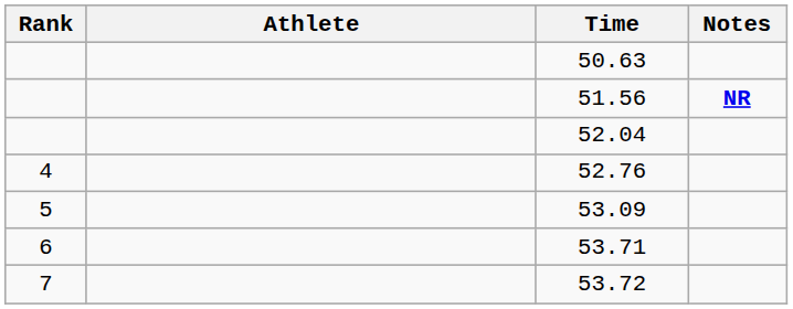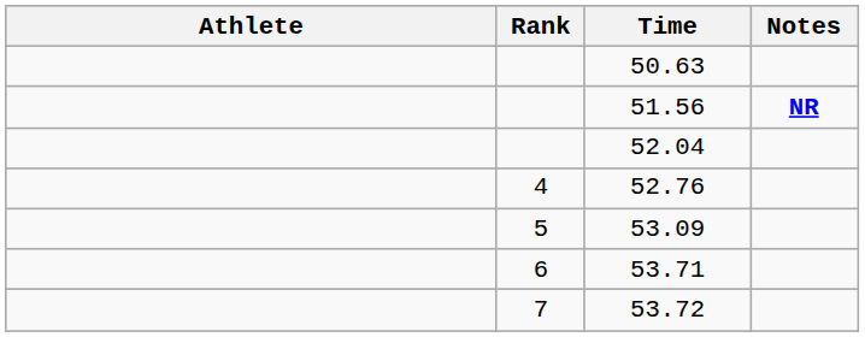 <table class="wikitable sortable" style="text-align:center">
 <tr>
+<th width=250>Athlete</th>
 <th width=40>Rank</th>
-<th width=250>Athlete</th>
 <th width=80>Time</th>
 <th width=50>Notes</th>
 </tr>
 <tr>
+<td align=left></td>
 <td></td>
-<td align=left></td>
 <td>50.63</td>
 <td></td>
 </tr>
 <tr>
+<td align=left></td>
 <td></td>
-<td align=left></td>
 <td>51.56</td>
 <td><strong><a href='#'>NR</a></strong></td>
 </tr>
 <tr>
+<td align=left></td>
 <td></td>
-<td align=left></td>
 <td>52.04</td>
 <td></td>
 </tr>
 <tr>
+<td align=left></td>
 <td>4</td>
-<td align=left></td>
 <td>52.76</td>
 <td></td>
 </tr>
 <tr>
+<td align=left></td>
 <td>5</td>
-<td align=left></td>
 <td>53.09</td>
 <td></td>
 </tr>
 <tr>
+<td align=left></td>
 <td>6</td>
-<td align=left></td>
 <td>53.71</td>
 <td></td>
 </tr>
 <tr>
+<td align=left></td>
 <td>7</td>
-<td align=left></td>
 <td>53.72</td>
 <td></td>
 </tr>
 </table>
